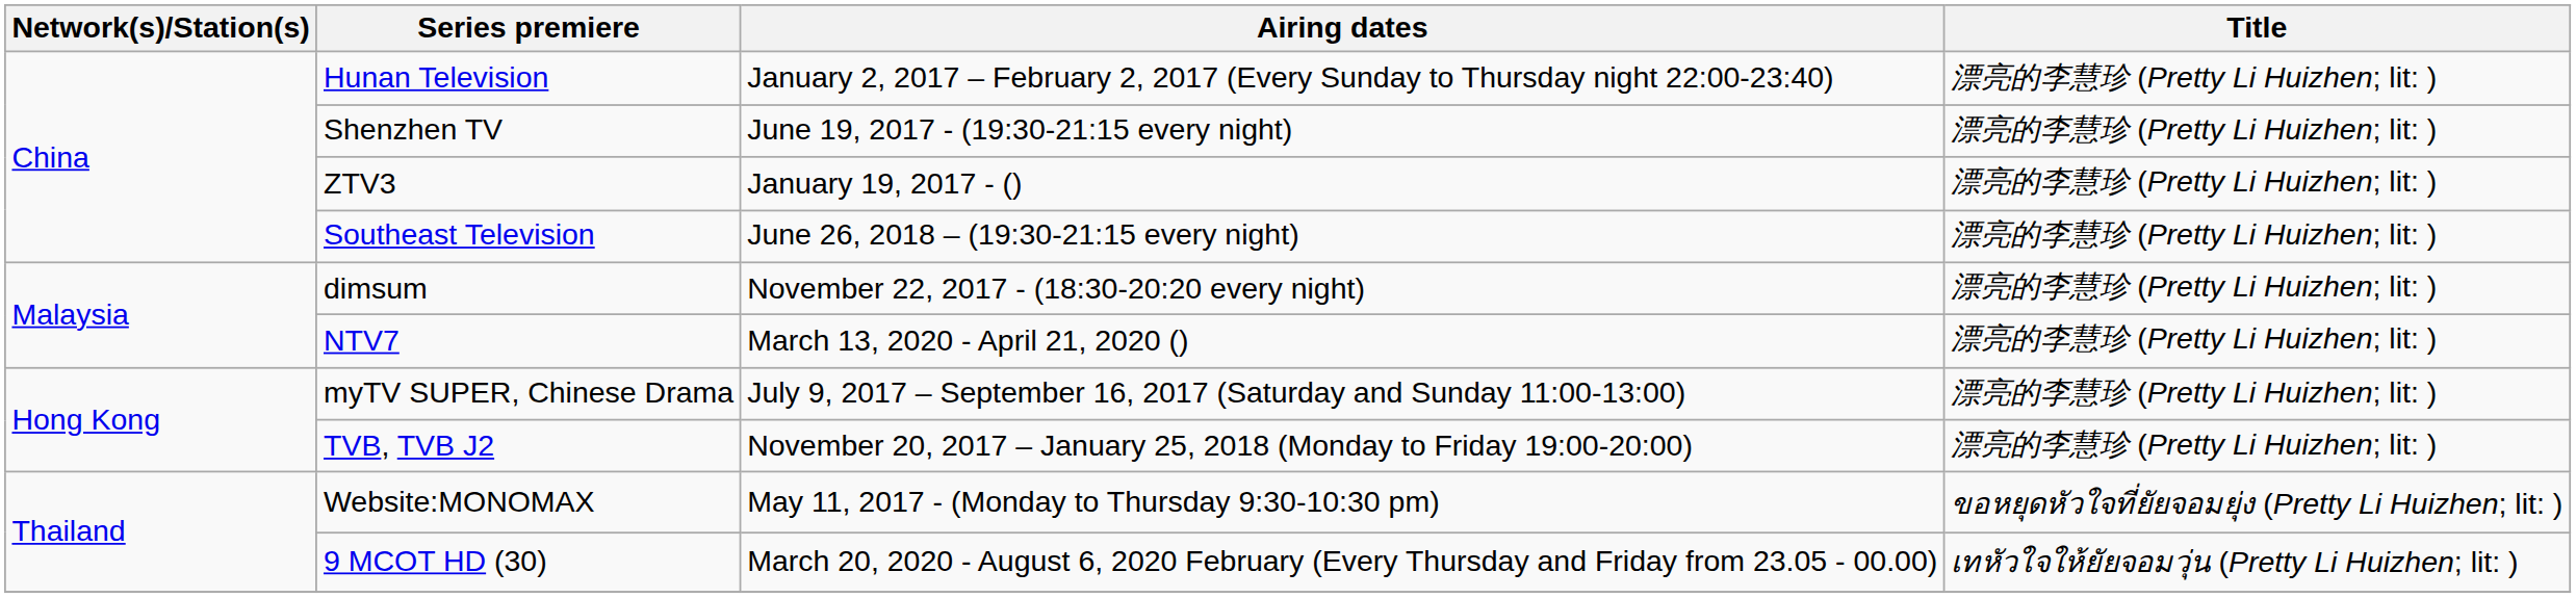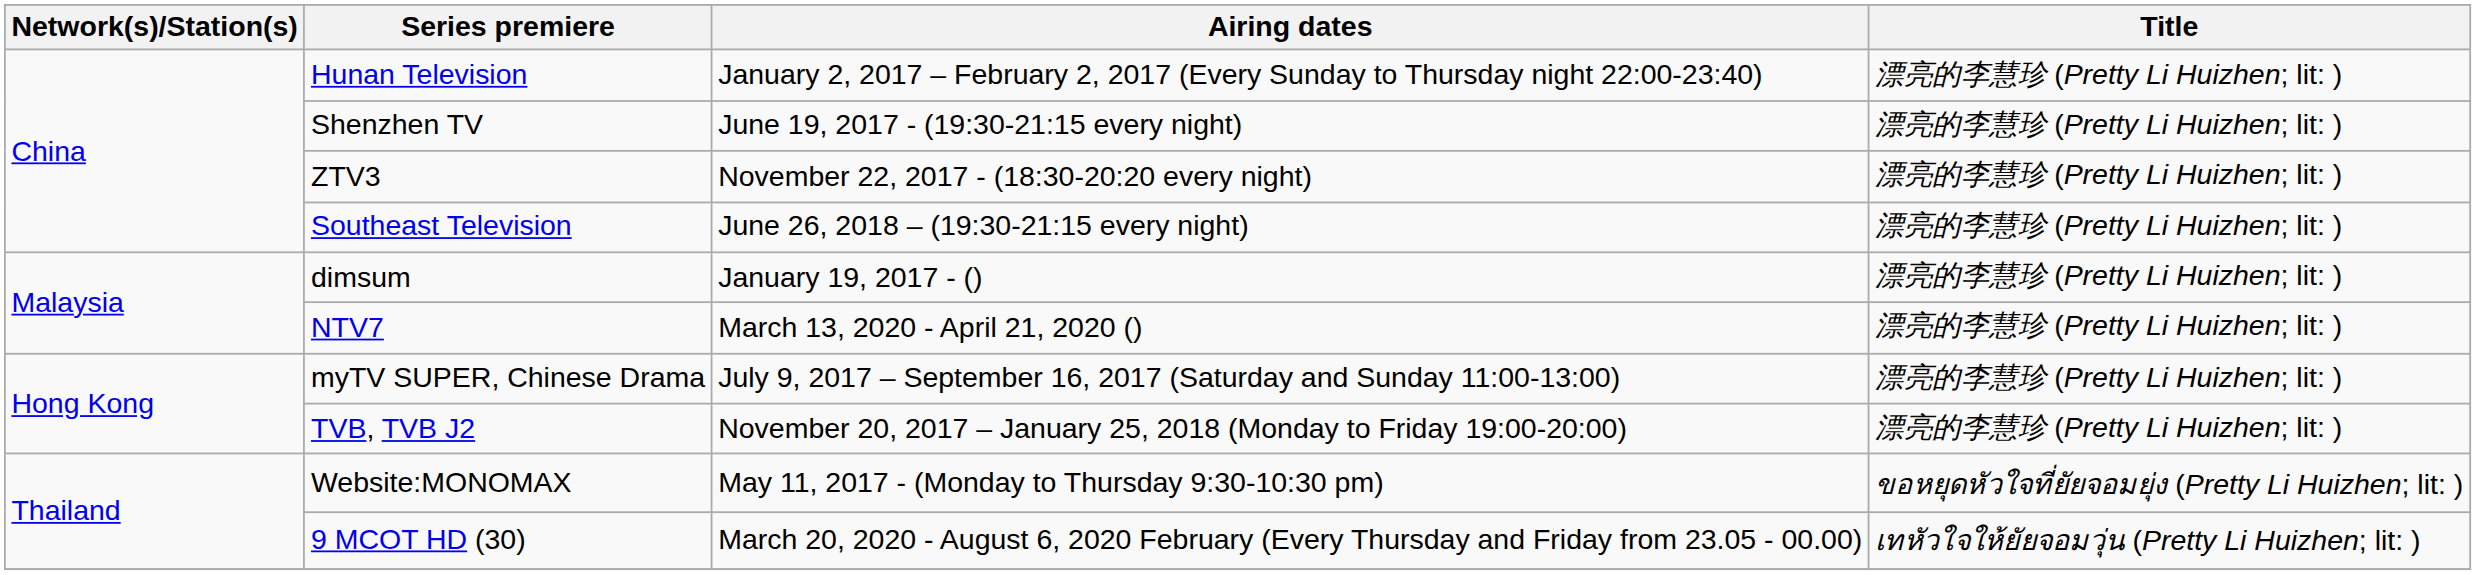 <table class="wikitable">
 <tr>
 <th>Network(s)/Station(s)</th>
 <th>Series premiere</th>
 <th>Airing dates</th>
 <th>Title</th>
 </tr>
 <tr>
 <td rowspan="4"> <a href='#'>China</a></td>
 <td><a href='#'>Hunan Television</a></td>
 <td>January 2, 2017 – February 2, 2017 (Every Sunday to Thursday night 22:00-23:40)</td>
 <td><em>漂亮的李慧珍</em> (<em>Pretty Li Huizhen</em>; lit: <em> </em>)</td>
 </tr>
 <tr>
 <td>Shenzhen TV</td>
 <td>June 19, 2017 - (19:30-21:15 every night)</td>
 <td><em>漂亮的李慧珍</em> (<em>Pretty Li Huizhen</em>; lit: <em> </em>)</td>
 </tr>
 <tr>
 <td>ZTV3</td>
-<td>January 19, 2017 - ()</td>
+<td>November 22, 2017 - (18:30-20:20 every night)</td>
 <td><em>漂亮的李慧珍</em> (<em>Pretty Li Huizhen</em>; lit: <em> </em>)</td>
 </tr>
 <tr>
 <td><a href='#'>Southeast Television</a></td>
 <td>June 26, 2018 – (19:30-21:15 every night)</td>
 <td><em>漂亮的李慧珍</em> (<em>Pretty Li Huizhen</em>; lit: <em> </em>)</td>
 </tr>
 <tr>
 <td rowspan="2"> <a href='#'>Malaysia</a></td>
 <td>dimsum</td>
-<td>November 22, 2017 - (18:30-20:20 every night)</td>
+<td>January 19, 2017 - ()</td>
 <td><em>漂亮的李慧珍</em> (<em>Pretty Li Huizhen</em>; lit: <em> </em>)</td>
 </tr>
 <tr>
 <td><a href='#'>NTV7</a></td>
 <td>March 13, 2020 - April 21, 2020 ()</td>
 <td><em>漂亮的李慧珍</em> (<em>Pretty Li Huizhen</em>; lit: <em> </em>)</td>
 </tr>
 <tr>
 <td rowspan="2"> <a href='#'>Hong Kong</a></td>
 <td>myTV SUPER, Chinese Drama</td>
 <td>July 9, 2017 – September 16, 2017 (Saturday and Sunday 11:00-13:00)</td>
 <td><em>漂亮的李慧珍</em> (<em>Pretty Li Huizhen</em>; lit: <em> </em>)</td>
 </tr>
 <tr>
 <td><a href='#'>TVB</a>, <a href='#'>TVB J2</a></td>
 <td>November 20, 2017 – January 25, 2018 (Monday to Friday 19:00-20:00)</td>
 <td><em>漂亮的李慧珍</em> (<em>Pretty Li Huizhen</em>; lit: <em> </em>)</td>
 </tr>
 <tr>
 <td rowspan="2"> <a href='#'>Thailand</a></td>
 <td>Website:MONOMAX</td>
 <td>May 11, 2017 - (Monday to Thursday 9:30-10:30 pm)</td>
 <td><em>ขอหยุดหัวใจที่ยัยจอมยุ่ง</em> (<em>Pretty Li Huizhen</em>; lit: <em> </em>)</td>
 </tr>
 <tr>
 <td><a href='#'>9 MCOT HD</a> (30)</td>
 <td>March 20, 2020 - August 6, 2020 February (Every Thursday and Friday from 23.05 - 00.00)</td>
 <td><em>เทหัวใจให้ยัยจอมวุ่น</em> (<em>Pretty Li Huizhen</em>; lit: <em> </em>)</td>
 </tr>
 <tr>
 </tr>
 </table>
